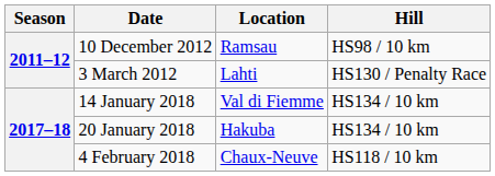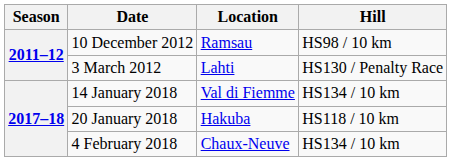 <table border="1" class="wikitable">
 <tr>
 <th>Season</th>
 <th>Date</th>
 <th>Location</th>
 <th>Hill</th>
 </tr>
 <tr>
 <th rowspan=2><strong><a href='#'>2011–12</a></strong></th>
 <td>10 December 2012</td>
 <td> <a href='#'>Ramsau</a></td>
 <td>HS98 / 10 km</td>
 </tr>
 <tr>
 <td>3 March 2012</td>
 <td> <a href='#'>Lahti</a></td>
 <td>HS130 / Penalty Race</td>
 </tr>
 <tr>
 <th rowspan=3><strong><a href='#'>2017–18</a></strong></th>
 <td>14 January 2018</td>
 <td> <a href='#'>Val di Fiemme</a></td>
 <td>HS134 / 10 km</td>
 </tr>
 <tr>
 <td>20 January 2018</td>
 <td> <a href='#'>Hakuba</a></td>
-<td>HS134 / 10 km</td>
+<td>HS118 / 10 km</td>
 </tr>
 <tr>
 <td>4 February 2018</td>
 <td> <a href='#'>Chaux-Neuve</a></td>
-<td>HS118 / 10 km</td>
+<td>HS134 / 10 km</td>
 </tr>
 </table>
